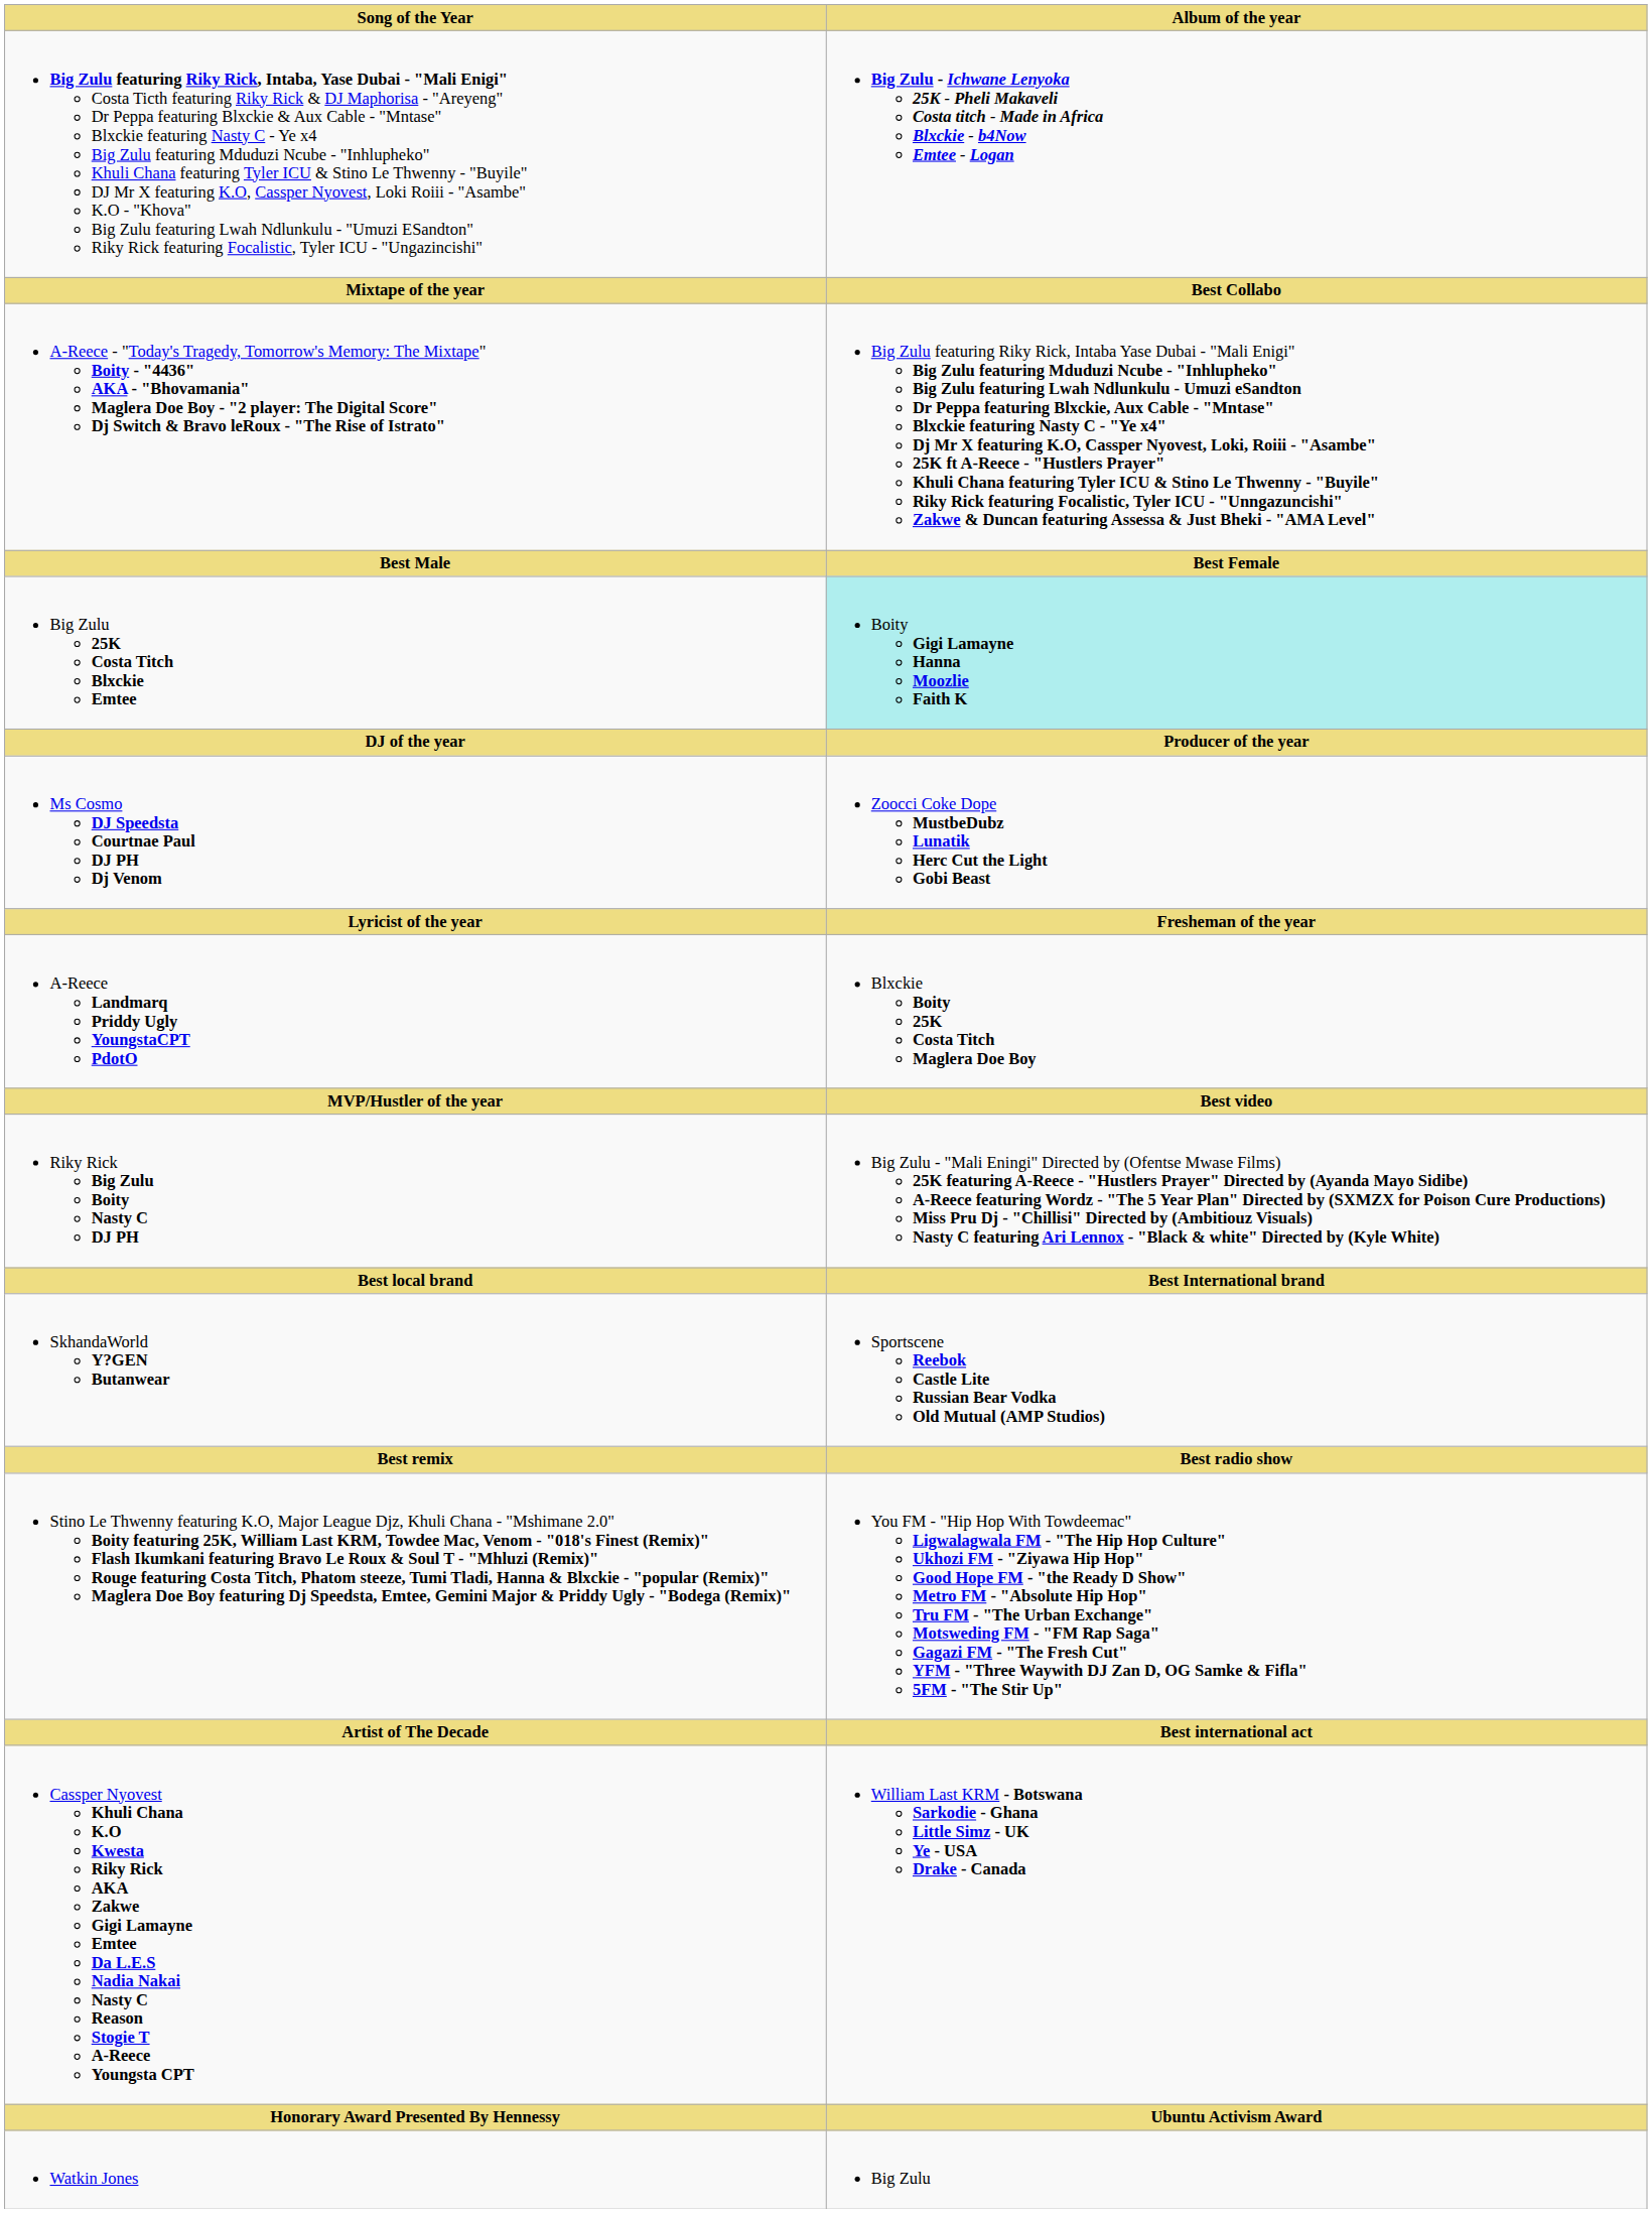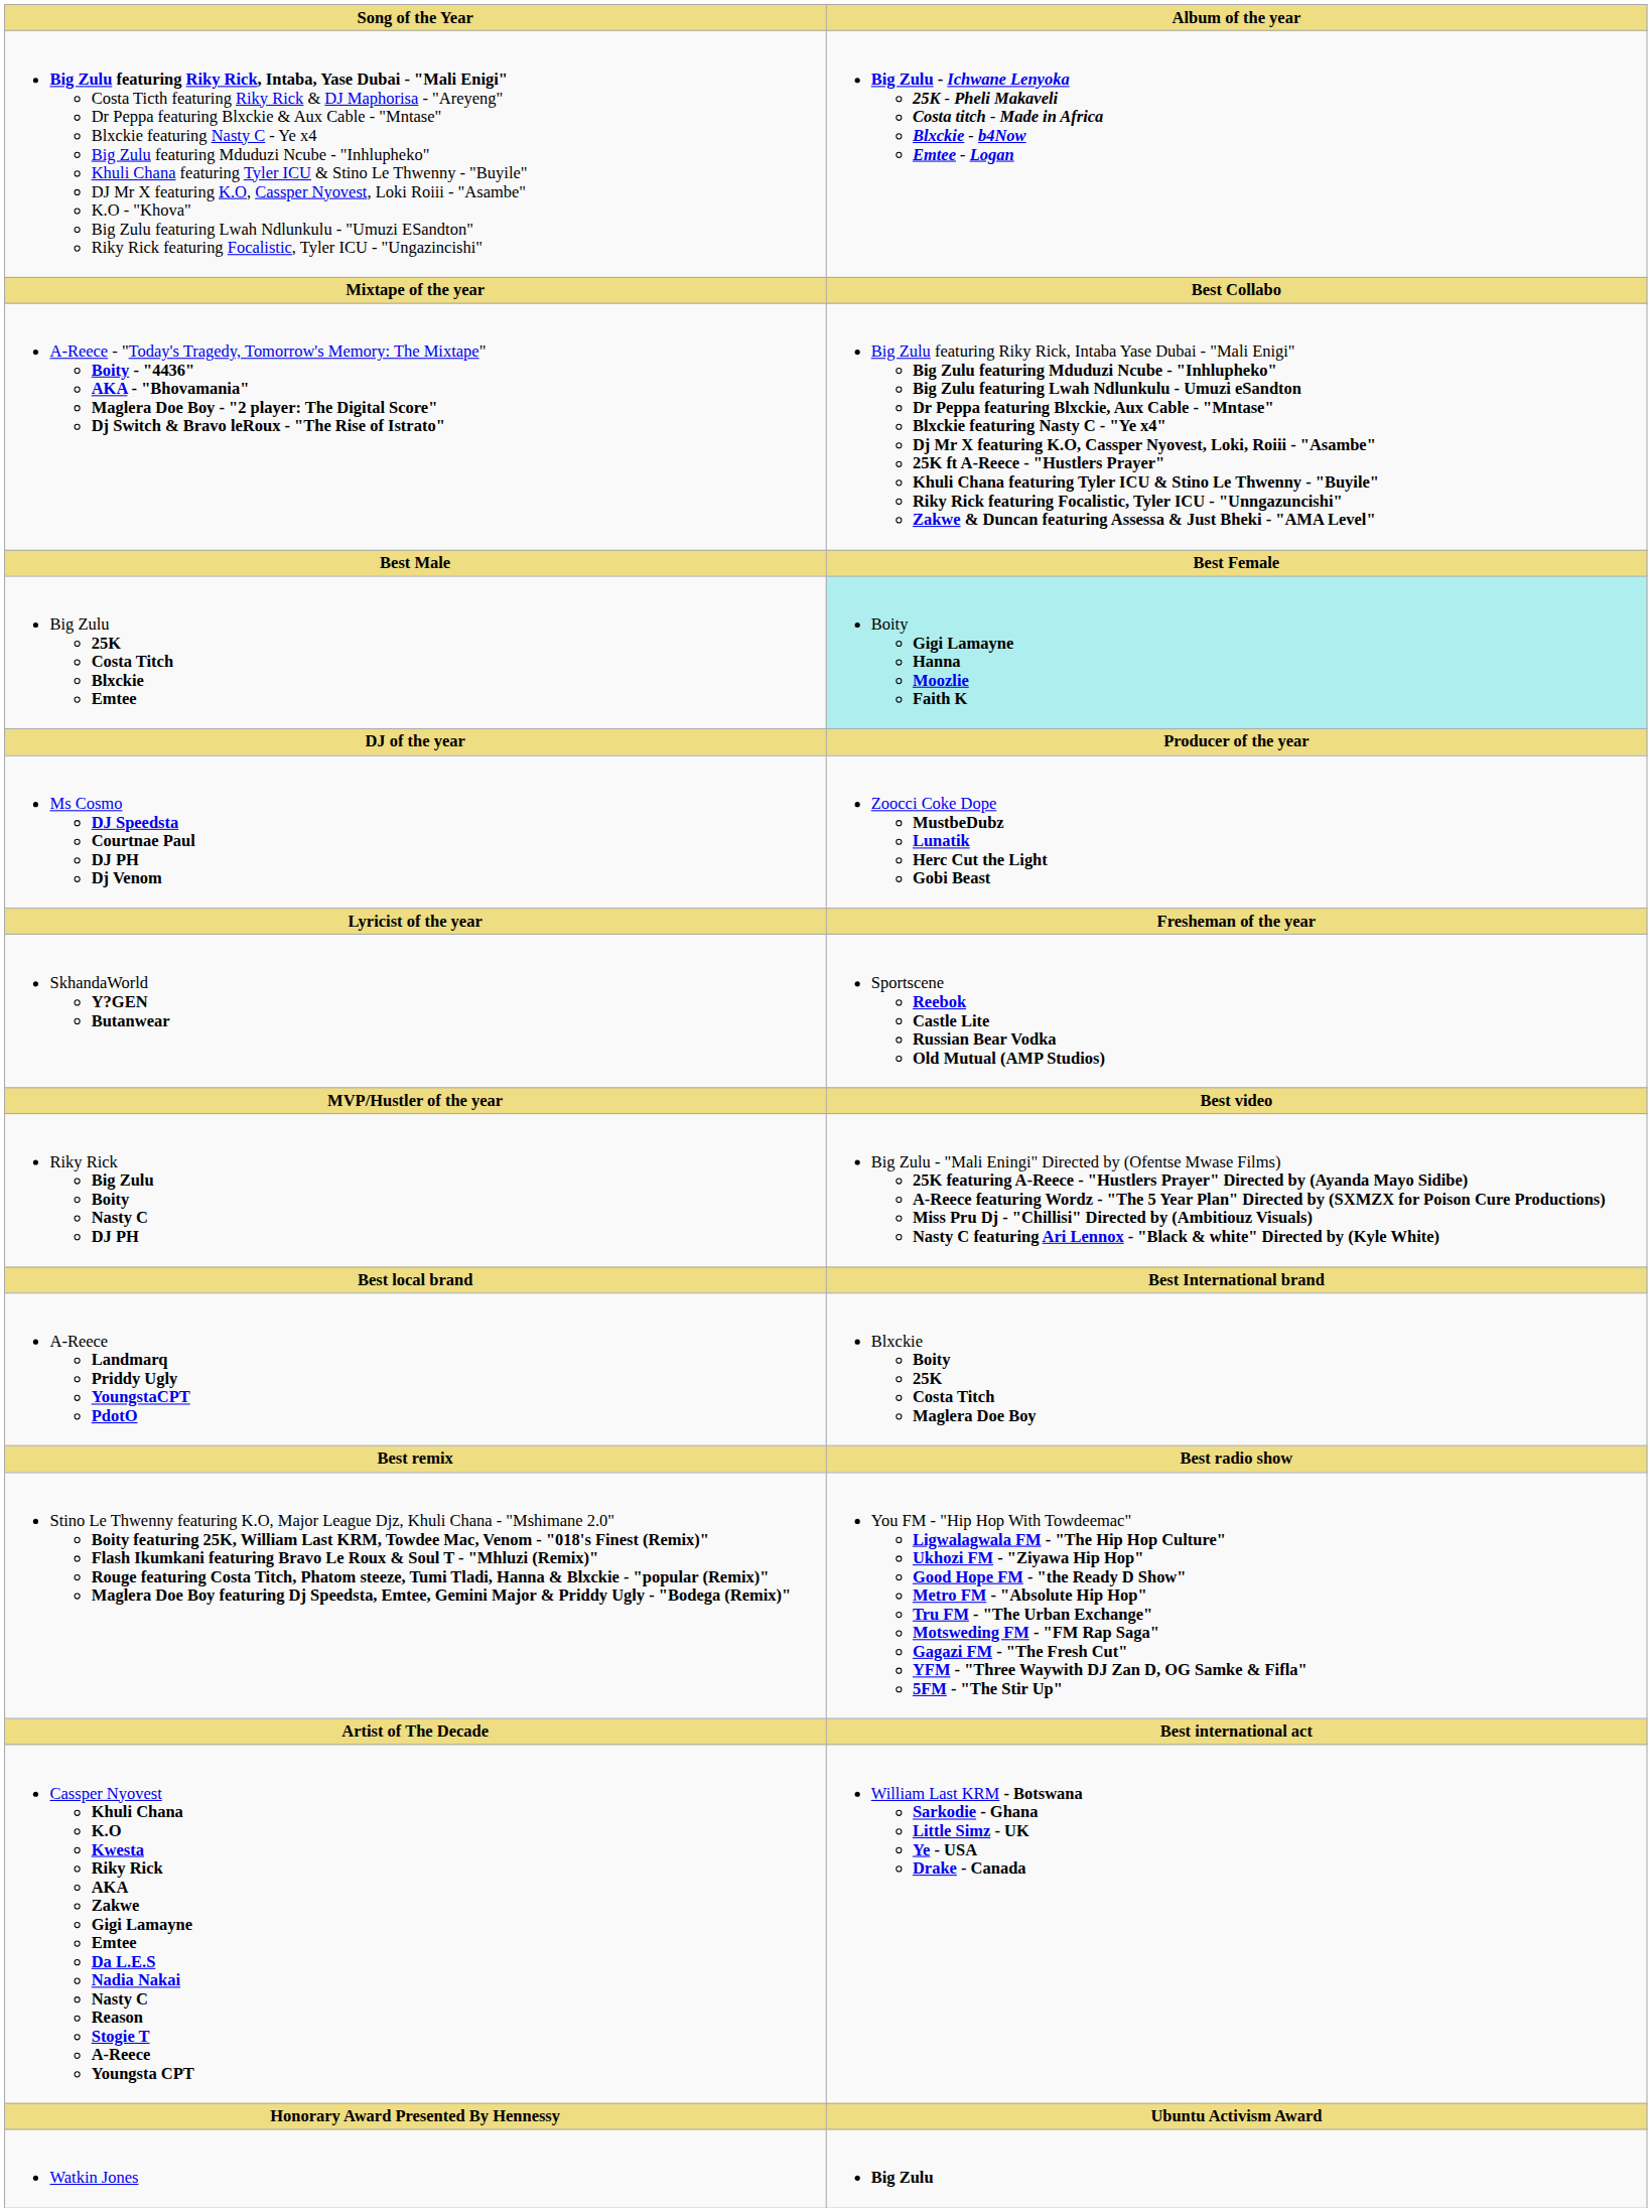 <table class=wikitable width="100%">
 <tr>
 <th style="background:#EEDD82;" ! width="50%">Song of the Year</th>
 <th style="background:#EEDD82;" ! width="50%">Album of the year</th>
 </tr>
 <tr>
 <td valign="top"><br><ul><li><strong><a href='#'>Big Zulu</a> featuring <a href='#'>Riky Rick</a>, Intaba, Yase Dubai - "Mali Enigi"</strong><ul><li>Costa Ticth featuring <a href='#'>Riky Rick</a> & <a href='#'>DJ Maphorisa</a> - "Areyeng"</li><li>Dr Peppa featuring Blxckie & Aux Cable - "Mntase"</li><li>Blxckie featuring  <a href='#'>Nasty C</a> - Ye x4</li><li><a href='#'>Big Zulu</a> featuring  Mduduzi Ncube - "Inhlupheko"</li><li><a href='#'>Khuli Chana</a> featuring <a href='#'>Tyler ICU</a> & Stino Le Thwenny - "Buyile"</li><li>DJ Mr X featuring  <a href='#'>K.O</a>, <a href='#'>Cassper Nyovest</a>, Loki Roiii - "Asambe"</li><li>K.O - "Khova"</li><li>Big Zulu featuring  Lwah Ndlunkulu - "Umuzi ESandton"</li><li>Riky Rick featuring  <a href='#'>Focalistic</a>, Tyler ICU - "Ungazincishi"</li></ul></li></ul></td>
 <td valign="top"><br><ul><li><strong><a href='#'>Big Zulu</a> - <em><a href='#'>Ichwane Lenyoka</a><strong><em><ul><li>25K  - </em>Pheli Makaveli<em></li><li>Costa titch - </em>Made in Africa<em></li><li><a href='#'>Blxckie</a> - </em><a href='#'>b4Now</a><em></li><li><a href='#'>Emtee</a> - </em><a href='#'>Logan</a><em></li></ul></li></ul></td>
 </tr>
 <tr>
 <th style="background:#EEDD82;" ! width="50%">Mixtape of the year</th>
 <th style="background:#EEDD82;" ! width="50%">Best Collabo</th>
 </tr>
 <tr>
 <td valign="top"><br><ul><li></strong><a href='#'>A-Reece</a> - "<a href='#'>Today's Tragedy, Tomorrow's Memory: The Mixtape</a>"<strong><ul><li><a href='#'>Boity</a> - "4436"</li><li><a href='#'>AKA</a> - "Bhovamania"</li><li>Maglera Doe Boy - "2 player: The Digital Score"</li><li>Dj Switch & Bravo leRoux - "The Rise of Istrato"</li></ul></li></ul></td>
 <td valign="top"><br><ul><li></strong><a href='#'>Big Zulu</a> featuring  Riky Rick, Intaba Yase Dubai - "Mali Enigi"<strong><ul><li>Big Zulu featuring  Mduduzi Ncube - "Inhlupheko"</li><li>Big Zulu featuring Lwah Ndlunkulu - Umuzi eSandton</li><li>Dr Peppa featuring  Blxckie, Aux Cable - "Mntase"</li><li>Blxckie featuring  Nasty C - "Ye x4"</li><li>Dj Mr X featuring  K.O, Cassper Nyovest, Loki, Roiii - "Asambe"</li><li>25K ft A-Reece - "Hustlers Prayer"</li><li>Khuli Chana featuring  Tyler ICU & Stino Le Thwenny - "Buyile"</li><li>Riky Rick featuring  Focalistic, Tyler ICU - "Unngazuncishi"</li><li><a href='#'>Zakwe</a> & Duncan featuring  Assessa & Just Bheki - "AMA Level"</li></ul></li></ul></td>
 </tr>
 <tr>
 <th style="background:#EEDD82;" ! width="50%">Best Male</th>
 <th style="background:#EEDD82;" ! width="50%">Best Female</th>
 </tr>
 <tr>
 <td valign="top"><br><ul><li></strong>Big Zulu<strong><ul><li>25K</li><li>Costa Titch</li><li>Blxckie</li><li>Emtee</li></ul></li></ul></td>
 <td valign="top" style="background: paleturquoise;"><br><ul><li></strong>Boity<strong><ul><li>Gigi Lamayne</li><li>Hanna</li><li><a href='#'>Moozlie</a></li><li>Faith K</li></ul></li></ul></td>
 </tr>
 <tr>
 <th style="background:#EEDD82;" ! width="50%">DJ of the year</th>
 <th style="background:#EEDD82;" ! width="50%">Producer of the year</th>
 </tr>
 <tr>
 <td valign="top"><br><ul><li></strong><a href='#'>Ms Cosmo</a><strong><ul><li><a href='#'>DJ Speedsta</a></li><li>Courtnae Paul</li><li>DJ PH</li><li>Dj Venom</li></ul></li></ul></td>
 <td valign="top"><br><ul><li></strong><a href='#'>Zoocci Coke Dope</a><strong><ul><li>MustbeDubz</li><li><a href='#'>Lunatik</a></li><li>Herc Cut the Light</li><li>Gobi Beast</li></ul></li></ul></td>
 </tr>
 <tr>
 <th style="background:#EEDD82;" ! width="50%">Lyricist of the year</th>
 <th style="background:#EEDD82;" ! width="50%">Fresheman of the year</th>
 </tr>
 <tr>
-<td valign="top"><br><ul><li></strong>A-Reece<strong><ul><li>Landmarq</li><li>Priddy Ugly</li><li><a href='#'>YoungstaCPT</a></li><li><a href='#'>PdotO</a></li></ul></li></ul></td>
-<td valign="top"><br><ul><li></strong>Blxckie<strong><ul><li>Boity</li><li>25K</li><li>Costa Titch</li><li>Maglera Doe Boy</li></ul></li></ul></td>
+<td valign="top"><br><ul><li></strong>SkhandaWorld<strong><ul><li>Y?GEN</li><li>Butanwear</li></ul></li></ul></td>
+<td valign="top"><br><ul><li></strong>Sportscene<strong><ul><li><a href='#'>Reebok</a></li><li>Castle Lite</li><li>Russian Bear Vodka</li><li>Old Mutual (AMP Studios)</li></ul></li></ul></td>
 </tr>
 <tr>
 <th style="background:#EEDD82;" ! width="50%">MVP/Hustler of the year</th>
 <th style="background:#EEDD82;" ! width="50%">Best video</th>
 </tr>
 <tr>
 <td valign="top"><br><ul><li></strong>Riky Rick<strong><ul><li>Big Zulu</li><li>Boity</li><li>Nasty C</li><li>DJ PH</li></ul></li></ul></td>
 <td valign="top"><br><ul><li></strong>Big Zulu - "Mali Eningi"   Directed by (Ofentse Mwase Films)<strong><ul><li>25K featuring  A-Reece - "Hustlers Prayer"  Directed by (Ayanda Mayo Sidibe)</li><li>A-Reece featuring Wordz - "The 5 Year Plan"  Directed by (SXMZX for Poison Cure Productions)</li><li>Miss Pru Dj - "Chillisi" Directed by (Ambitiouz Visuals)</li><li>Nasty C featuring  <a href='#'>Ari Lennox</a> - "Black & white" Directed by (Kyle White)</li></ul></li></ul></td>
 </tr>
 <tr>
 <th style="background:#EEDD82;" ! width="50%">Best local brand</th>
 <th style="background:#EEDD82;" ! width="50%">Best International brand</th>
 </tr>
 <tr>
-<td valign="top"><br><ul><li></strong>SkhandaWorld<strong><ul><li>Y?GEN</li><li>Butanwear</li></ul></li></ul></td>
-<td valign="top"><br><ul><li></strong>Sportscene<strong><ul><li><a href='#'>Reebok</a></li><li>Castle Lite</li><li>Russian Bear Vodka</li><li>Old Mutual (AMP Studios)</li></ul></li></ul></td>
+<td valign="top"><br><ul><li></strong>A-Reece<strong><ul><li>Landmarq</li><li>Priddy Ugly</li><li><a href='#'>YoungstaCPT</a></li><li><a href='#'>PdotO</a></li></ul></li></ul></td>
+<td valign="top"><br><ul><li></strong>Blxckie<strong><ul><li>Boity</li><li>25K</li><li>Costa Titch</li><li>Maglera Doe Boy</li></ul></li></ul></td>
 </tr>
 <tr>
 <th style="background:#EEDD82;" ! width="50%">Best remix</th>
 <th style="background:#EEDD82;" ! width="50%">Best radio show</th>
 </tr>
 <tr>
 <td valign="top"><br><ul><li></strong>Stino Le Thwenny featuring  K.O, Major League Djz, Khuli Chana - "Mshimane 2.0"<strong><ul><li>Boity featuring 25K, William Last KRM, Towdee Mac, Venom - "018's Finest (Remix)"</li><li>Flash Ikumkani featuring Bravo Le Roux & Soul T - "Mhluzi (Remix)"</li><li>Rouge featuring Costa Titch, Phatom steeze, Tumi Tladi, Hanna & Blxckie - "popular (Remix)"</li><li>Maglera Doe Boy featuring  Dj Speedsta, Emtee, Gemini Major & Priddy Ugly - "Bodega (Remix)"</li></ul></li></ul></td>
 <td valign="top"><br><ul><li></strong>You FM - "Hip Hop With Towdeemac"<strong><ul><li><a href='#'>Ligwalagwala FM</a> - "The Hip Hop Culture"</li><li><a href='#'>Ukhozi FM</a> - "Ziyawa Hip Hop"</li><li><a href='#'>Good Hope FM</a> - "the Ready D Show"</li><li><a href='#'>Metro FM</a> - "Absolute Hip Hop"</li><li><a href='#'>Tru FM</a>  - "The Urban Exchange"</li><li><a href='#'>Motsweding FM</a> - "FM Rap Saga"</li><li><a href='#'>Gagazi FM</a> - "The Fresh Cut"</li><li><a href='#'>YFM</a> - "Three Waywith DJ Zan D, OG Samke & Fifla"</li><li><a href='#'>5FM</a> -  "The Stir Up"</li></ul></li></ul></td>
 </tr>
 <tr>
 <th style="background:#EEDD82;" ! width="50%">Artist of The Decade</th>
 <th style="background:#EEDD82;" ! width="50%">Best international act</th>
 </tr>
 <tr>
 <td valign="top"><br><ul><li></strong><a href='#'>Cassper Nyovest</a><strong><ul><li>Khuli Chana</li><li>K.O</li><li><a href='#'>Kwesta</a></li><li>Riky Rick</li><li>AKA</li><li>Zakwe</li><li>Gigi Lamayne</li><li>Emtee</li><li><a href='#'>Da L.E.S</a></li><li><a href='#'>Nadia Nakai</a></li><li>Nasty C</li><li>Reason</li><li><a href='#'>Stogie T</a></li><li>A-Reece</li><li>Youngsta CPT</li></ul></li></ul></td>
 <td valign="top"><br><ul><li></strong><a href='#'>William Last KRM</a><strong> - Botswana<ul><li><a href='#'>Sarkodie</a> - Ghana</li><li><a href='#'>Little Simz</a> - UK</li><li><a href='#'>Ye</a> - USA</li><li><a href='#'>Drake</a> - Canada</li></ul></li></ul></td>
 </tr>
 <tr>
 <th style="background:#EEDD82;" ! width="50%">Honorary Award Presented By Hennessy</th>
 <th style="background:#EEDD82;" ! width="50%">Ubuntu Activism Award</th>
 </tr>
 <tr>
 <td valign="top"><br><ul><li><a href='#'>Watkin Jones</a></li></ul></td>
-<td valign="top"><br><ul><li>Big Zulu</li></ul></td>
+<td valign="top"><strong><br><ul><li>Big Zulu</li></ul></strong></td>
 </tr>
 </table>
